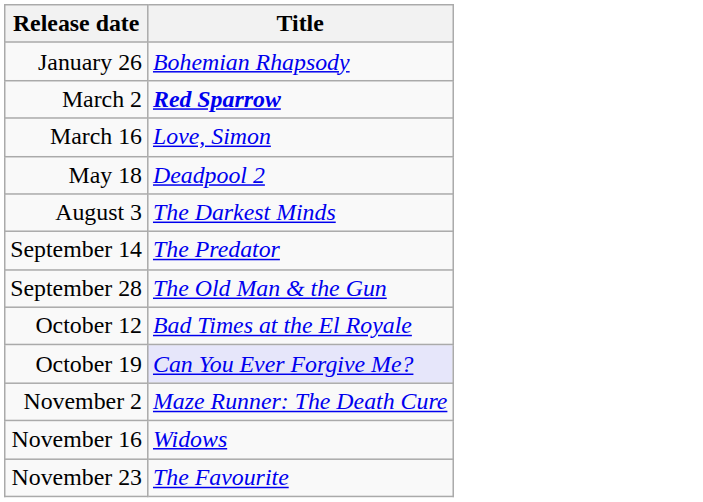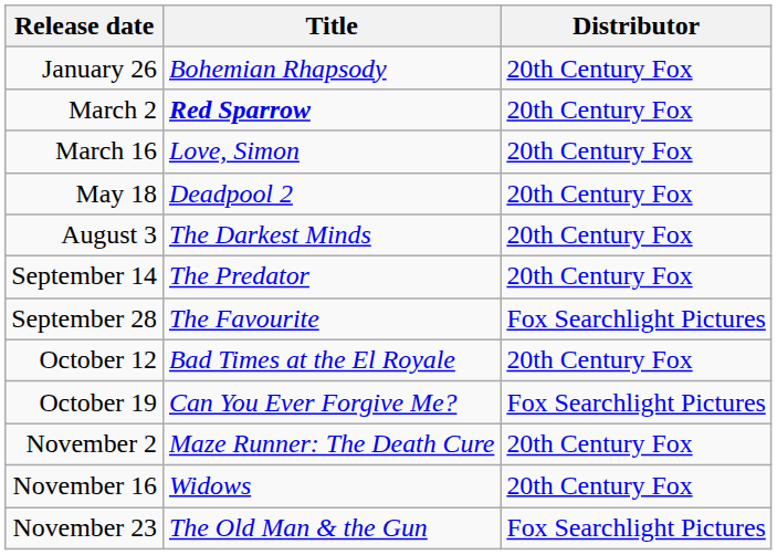 <table class="wikitable sortable">
 <tr>
 <th>Release date</th>
 <th>Title</th>
+<th>Distributor</th>
 </tr>
 <tr>
 <td align="right">January 26</td>
 <td><em><a href='#'>Bohemian Rhapsody</a></em></td>
+<td><a href='#'>20th Century Fox</a></td>
 </tr>
 <tr>
 <td align="right">March 2</td>
 <td><strong><em><a href='#'>Red Sparrow</a></em></strong></td>
+<td><a href='#'>20th Century Fox</a></td>
 </tr>
 <tr>
 <td align="right">March 16</td>
 <td><em><a href='#'>Love, Simon</a></em></td>
+<td><a href='#'>20th Century Fox</a></td>
 </tr>
 <tr>
 <td align="right">May 18</td>
 <td><em><a href='#'>Deadpool 2</a></em></td>
+<td><a href='#'>20th Century Fox</a></td>
 </tr>
 <tr>
 <td align="right">August 3</td>
 <td><em><a href='#'>The Darkest Minds</a></em></td>
+<td><a href='#'>20th Century Fox</a></td>
 </tr>
 <tr>
 <td align="right">September 14</td>
 <td><em><a href='#'>The Predator</a></em></td>
+<td><a href='#'>20th Century Fox</a></td>
 </tr>
 <tr>
 <td align="right">September 28</td>
-<td><em><a href='#'>The Old Man & the Gun</a></em></td>
+<td><em><a href='#'>The Favourite</a></em></td>
+<td><a href='#'>Fox Searchlight Pictures</a></td>
 </tr>
 <tr>
 <td align="right">October 12</td>
 <td><em><a href='#'>Bad Times at the El Royale</a></em></td>
+<td><a href='#'>20th Century Fox</a></td>
 </tr>
 <tr>
 <td align="right">October 19</td>
-<td style="background: lavender;"><em><a href='#'>Can You Ever Forgive Me?</a></em></td>
+<td><em><a href='#'>Can You Ever Forgive Me?</a></em></td>
+<td><a href='#'>Fox Searchlight Pictures</a></td>
 </tr>
 <tr>
 <td align="right">November 2</td>
 <td><em><a href='#'>Maze Runner: The Death Cure</a></em></td>
+<td><a href='#'>20th Century Fox</a></td>
 </tr>
 <tr>
 <td align="right">November 16</td>
 <td><em><a href='#'>Widows</a></em></td>
+<td><a href='#'>20th Century Fox</a></td>
 </tr>
 <tr>
 <td align="right">November 23</td>
-<td><em><a href='#'>The Favourite</a></em></td>
+<td><em><a href='#'>The Old Man & the Gun</a></em></td>
+<td><a href='#'>Fox Searchlight Pictures</a></td>
 </tr>
 </table>
